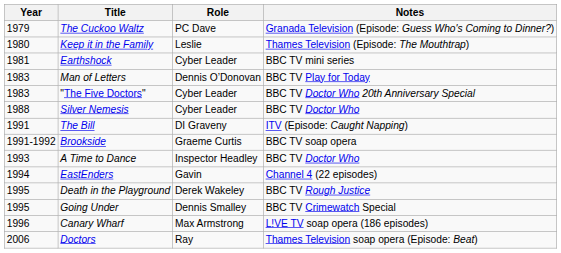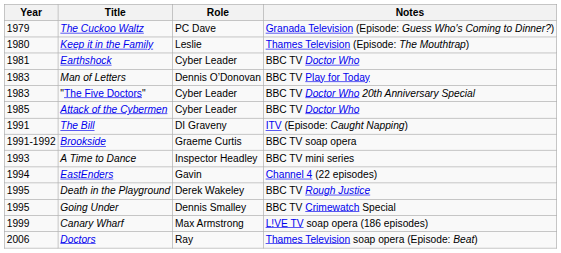 <table class="wikitable">
 <tr>
 <th>Year</th>
 <th>Title</th>
 <th>Role</th>
 <th>Notes</th>
 </tr>
 <tr>
 <td>1979</td>
 <td><em><a href='#'>The Cuckoo Waltz</a></em></td>
 <td>PC Dave</td>
 <td><a href='#'>Granada Television</a> (Episode:  <em>Guess Who's Coming to Dinner?</em>)</td>
 </tr>
 <tr>
 <td>1980</td>
 <td><em><a href='#'>Keep it in the Family</a></em></td>
 <td>Leslie</td>
 <td><a href='#'>Thames Television</a> (Episode: <em>The Mouthtrap</em>)</td>
 </tr>
 <tr>
 <td>1981</td>
 <td><em><a href='#'>Earthshock</a></em></td>
 <td>Cyber Leader</td>
-<td>BBC TV mini series</td>
+<td>BBC TV <em><a href='#'>Doctor Who</a></em></td>
 </tr>
 <tr>
 <td>1983</td>
 <td><em>Man of Letters</em></td>
 <td>Dennis O’Donovan</td>
 <td>BBC TV <a href='#'>Play for Today</a></td>
 </tr>
 <tr>
 <td>1983</td>
 <td>"<a href='#'>The Five Doctors</a>"</td>
 <td>Cyber Leader</td>
 <td>BBC TV <em><a href='#'>Doctor Who</a> 20th Anniversary Special</em></td>
 </tr>
 <tr>
-<td>1988</td>
-<td><em><a href='#'>Silver Nemesis</a></em></td>
+<td>1985</td>
+<td><em><a href='#'>Attack of the Cybermen</a></em></td>
 <td>Cyber Leader</td>
 <td>BBC TV <em><a href='#'>Doctor Who</a></em></td>
 </tr>
 <tr>
 <td>1991</td>
 <td><em><a href='#'>The Bill</a></em></td>
 <td>DI Graveny</td>
 <td><a href='#'>ITV</a> (Episode: <em>Caught Napping</em>)</td>
 </tr>
 <tr>
 <td>1991-1992</td>
 <td><em><a href='#'>Brookside</a></em></td>
 <td>Graeme Curtis</td>
 <td>BBC TV soap opera</td>
 </tr>
 <tr>
 <td>1993</td>
 <td><em>A Time to Dance</em></td>
 <td>Inspector Headley</td>
-<td>BBC TV <em><a href='#'>Doctor Who</a></em></td>
+<td>BBC TV mini series</td>
 </tr>
 <tr>
 <td>1994</td>
 <td><em><a href='#'>EastEnders</a></em></td>
 <td>Gavin</td>
 <td><a href='#'>Channel 4</a> (22 episodes)</td>
 </tr>
 <tr>
 <td>1995</td>
 <td><em>Death in the Playground</em></td>
 <td>Derek Wakeley</td>
 <td>BBC TV <em><a href='#'>Rough Justice</a></em></td>
 </tr>
 <tr>
 <td>1995</td>
 <td><em>Going Under</em></td>
 <td>Dennis Smalley</td>
 <td>BBC TV <a href='#'>Crimewatch</a> Special</td>
 </tr>
 <tr>
-<td>1996</td>
+<td>1999</td>
 <td><em>Canary Wharf</em></td>
 <td>Max Armstrong</td>
 <td><a href='#'>L!VE TV</a> soap opera (186 episodes)</td>
 </tr>
 <tr>
 <td>2006</td>
 <td><em><a href='#'>Doctors</a></em></td>
 <td>Ray</td>
 <td><a href='#'>Thames Television</a> soap opera (Episode: <em>Beat</em>)</td>
 </tr>
 </table>
